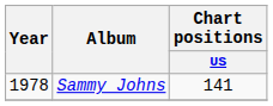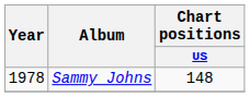 <table class="wikitable" style="text-align:center;">
 <tr>
 <th rowspan="2">Year</th>
 <th rowspan="2">Album</th>
 <th>Chart positions</th>
 </tr>
 <tr style="font-size:smaller;">
 <th width="40"><a href='#'>US</a><br></th>
 </tr>
 <tr>
 <td rowspan="1">1978</td>
 <td align="left"><em><a href='#'>Sammy Johns</a></em></td>
-<td>141</td>
+<td>148</td>
 </tr>
 <tr>
 </tr>
 </table>
